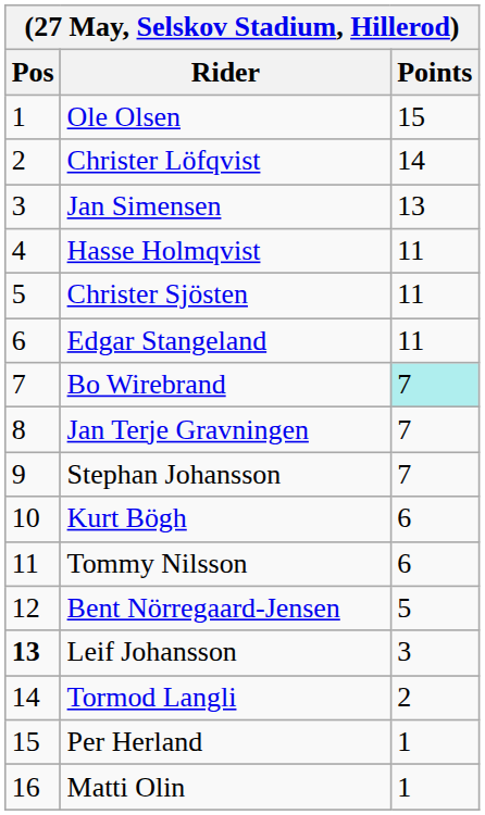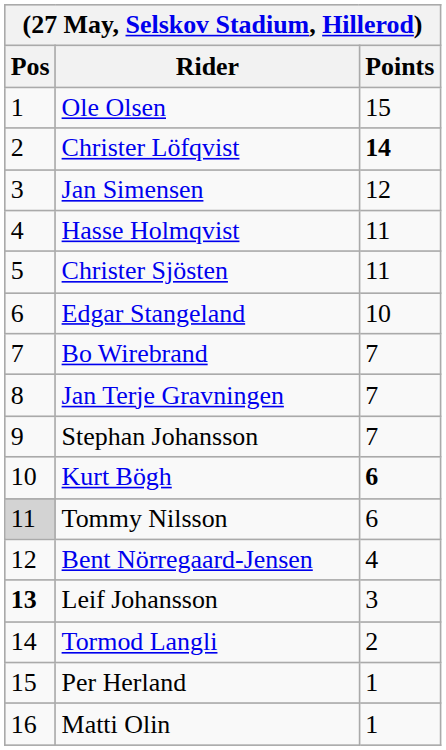 <table class="wikitable">
 <tr>
 <th colspan="6">(27 May,  <a href='#'>Selskov Stadium</a>, <a href='#'>Hillerod</a>)</th>
 </tr>
 <tr>
 <th width=20>Pos</th>
 <th width=180>Rider</th>
 <th width=40>Points</th>
 </tr>
 <tr>
 <td>1</td>
 <td style="text-align:left;"> <a href='#'>Ole Olsen</a></td>
 <td>15</td>
 </tr>
 <tr>
 <td>2</td>
 <td style="text-align:left;"> <a href='#'>Christer Löfqvist</a></td>
-<td>14</td>
+<td><strong>14</strong></td>
 </tr>
 <tr>
 <td>3</td>
 <td style="text-align:left;"> <a href='#'>Jan Simensen</a></td>
-<td>13</td>
+<td>12</td>
 </tr>
 <tr>
 <td>4</td>
 <td style="text-align:left;"> <a href='#'>Hasse Holmqvist</a></td>
 <td>11</td>
 </tr>
 <tr>
 <td>5</td>
 <td style="text-align:left;"> <a href='#'>Christer Sjösten</a></td>
 <td>11</td>
 </tr>
 <tr>
 <td>6</td>
 <td style="text-align:left;"> <a href='#'>Edgar Stangeland</a></td>
-<td>11</td>
+<td>10</td>
 </tr>
 <tr>
 <td>7</td>
 <td style="text-align:left;"> <a href='#'>Bo Wirebrand</a></td>
-<td style="background: paleturquoise;">7</td>
+<td>7</td>
 </tr>
 <tr>
 <td>8</td>
 <td style="text-align:left;"> <a href='#'>Jan Terje Gravningen</a></td>
 <td>7</td>
 </tr>
 <tr>
 <td>9</td>
 <td style="text-align:left;"> Stephan Johansson</td>
 <td>7</td>
 </tr>
 <tr>
 <td>10</td>
 <td style="text-align:left;"> <a href='#'>Kurt Bögh</a></td>
-<td>6</td>
+<td><strong>6</strong></td>
 </tr>
 <tr>
-<td>11</td>
+<td style="background: lightgrey;">11</td>
 <td style="text-align:left;"> Tommy Nilsson</td>
 <td>6</td>
 </tr>
 <tr>
 <td>12</td>
 <td style="text-align:left;"> <a href='#'>Bent Nörregaard-Jensen</a></td>
-<td>5</td>
+<td>4</td>
 </tr>
 <tr>
 <td><strong>13</strong></td>
 <td style="text-align:left;"> Leif Johansson</td>
 <td>3</td>
 </tr>
 <tr>
 <td>14</td>
 <td style="text-align:left;"> <a href='#'>Tormod Langli</a></td>
 <td>2</td>
 </tr>
 <tr>
 <td>15</td>
 <td style="text-align:left;"> Per Herland</td>
 <td>1</td>
 </tr>
 <tr>
 <td>16</td>
 <td style="text-align:left;"> Matti Olin</td>
 <td>1</td>
 </tr>
 </table>
